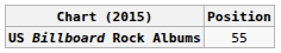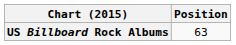 <table class="wikitable plainrowheaders" style="text-align:center">
 <tr>
 <th scope="col">Chart (2015)</th>
 <th scope="col">Position</th>
 </tr>
 <tr>
 <th scope="row">US <em>Billboard</em> Rock Albums</th>
-<td>55</td>
+<td>63</td>
 </tr>
 </table>
